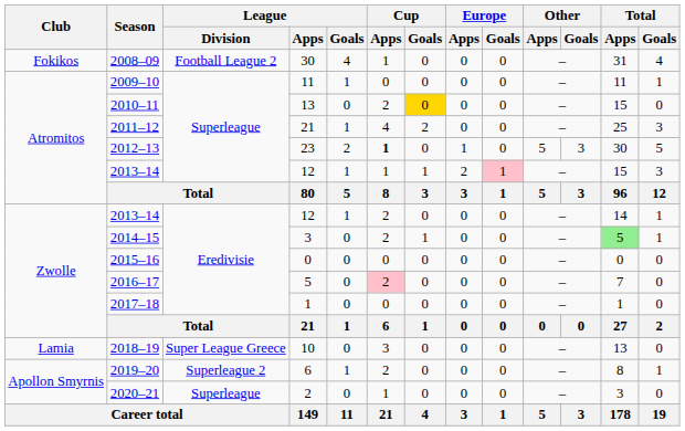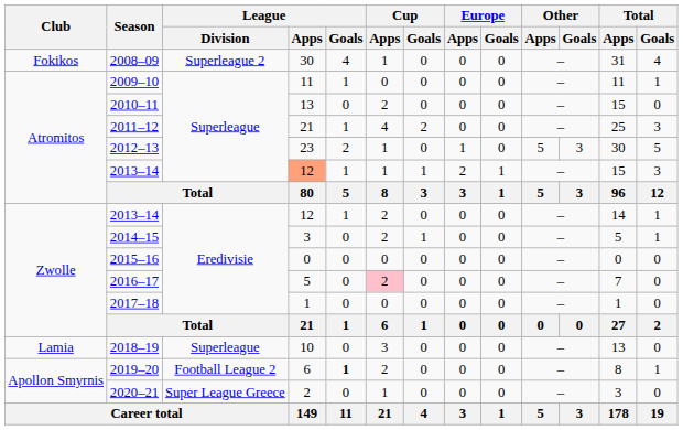 <table class="wikitable" style="text-align: center">
 <tr>
 <th rowspan=2>Club</th>
 <th rowspan=2>Season</th>
 <th colspan=3>League</th>
 <th colspan=2>Cup</th>
 <th colspan=2><a href='#'>Europe</a></th>
 <th colspan=2>Other</th>
 <th colspan=2>Total</th>
 </tr>
 <tr>
 <th>Division</th>
 <th>Apps</th>
 <th>Goals</th>
 <th>Apps</th>
 <th>Goals</th>
 <th>Apps</th>
 <th>Goals</th>
 <th>Apps</th>
 <th>Goals</th>
 <th>Apps</th>
 <th>Goals</th>
 </tr>
 <tr>
 <td><a href='#'>Fokikos</a></td>
 <td><a href='#'>2008–09</a></td>
-<td><a href='#'>Football League 2</a></td>
+<td><a href='#'>Superleague 2</a></td>
 <td>30</td>
 <td>4</td>
 <td>1</td>
 <td>0</td>
 <td>0</td>
 <td>0</td>
 <td colspan=2>–</td>
 <td>31</td>
 <td>4</td>
 </tr>
 <tr>
 <td rowspan=6><a href='#'>Atromitos</a></td>
 <td><a href='#'>2009–10</a></td>
 <td rowspan=5><a href='#'>Superleague</a></td>
 <td>11</td>
 <td>1</td>
 <td>0</td>
 <td>0</td>
 <td>0</td>
 <td>0</td>
 <td colspan=2>–</td>
 <td>11</td>
 <td>1</td>
 </tr>
 <tr>
 <td><a href='#'>2010–11</a></td>
 <td>13</td>
 <td>0</td>
 <td>2</td>
-<td style="background: gold;">0</td>
+<td>0</td>
 <td>0</td>
 <td>0</td>
 <td colspan=2>–</td>
 <td>15</td>
 <td>0</td>
 </tr>
 <tr>
 <td><a href='#'>2011–12</a></td>
 <td>21</td>
 <td>1</td>
 <td>4</td>
 <td>2</td>
 <td>0</td>
 <td>0</td>
 <td colspan=2>–</td>
 <td>25</td>
 <td>3</td>
 </tr>
 <tr>
 <td><a href='#'>2012–13</a></td>
 <td>23</td>
 <td>2</td>
-<td><strong>1</strong></td>
+<td>1</td>
 <td>0</td>
 <td>1</td>
 <td>0</td>
 <td>5</td>
 <td>3</td>
 <td>30</td>
 <td>5</td>
 </tr>
 <tr>
 <td><a href='#'>2013–14</a></td>
-<td>12</td>
+<td style="background: lightsalmon;">12</td>
 <td>1</td>
 <td>1</td>
 <td>1</td>
 <td>2</td>
-<td style="background: pink;">1</td>
+<td>1</td>
 <td colspan=2>–</td>
 <td>15</td>
 <td>3</td>
 </tr>
 <tr>
 <th colspan=2>Total</th>
 <th>80</th>
 <th>5</th>
 <th>8</th>
 <th>3</th>
 <th>3</th>
 <th>1</th>
 <th>5</th>
 <th>3</th>
 <th>96</th>
 <th>12</th>
 </tr>
 <tr>
 <td rowspan=6><a href='#'>Zwolle</a></td>
 <td><a href='#'>2013–14</a></td>
 <td rowspan=5><a href='#'>Eredivisie</a></td>
 <td>12</td>
 <td>1</td>
 <td>2</td>
 <td>0</td>
 <td>0</td>
 <td>0</td>
 <td colspan=2>–</td>
 <td>14</td>
 <td>1</td>
 </tr>
 <tr>
 <td><a href='#'>2014–15</a></td>
 <td>3</td>
 <td>0</td>
 <td>2</td>
 <td>1</td>
 <td>0</td>
 <td>0</td>
 <td colspan=2>–</td>
-<td style="background: lightgreen;">5</td>
+<td>5</td>
 <td>1</td>
 </tr>
 <tr>
 <td><a href='#'>2015–16</a></td>
 <td>0</td>
 <td>0</td>
 <td>0</td>
 <td>0</td>
 <td>0</td>
 <td>0</td>
 <td colspan=2>–</td>
 <td>0</td>
 <td>0</td>
 </tr>
 <tr>
 <td><a href='#'>2016–17</a></td>
 <td>5</td>
 <td>0</td>
 <td style="background: pink;">2</td>
 <td>0</td>
 <td>0</td>
 <td>0</td>
 <td colspan=2>–</td>
 <td>7</td>
 <td>0</td>
 </tr>
 <tr>
 <td><a href='#'>2017–18</a></td>
 <td>1</td>
 <td>0</td>
 <td>0</td>
 <td>0</td>
 <td>0</td>
 <td>0</td>
 <td colspan=2>–</td>
 <td>1</td>
 <td>0</td>
 </tr>
 <tr>
 <th colspan=2>Total</th>
 <th>21</th>
 <th>1</th>
 <th>6</th>
 <th>1</th>
 <th>0</th>
 <th>0</th>
 <th>0</th>
 <th>0</th>
 <th>27</th>
 <th>2</th>
 </tr>
 <tr>
 <td><a href='#'>Lamia</a></td>
 <td><a href='#'>2018–19</a></td>
-<td><a href='#'>Super League Greece</a></td>
+<td><a href='#'>Superleague</a></td>
 <td>10</td>
 <td>0</td>
 <td>3</td>
 <td>0</td>
 <td>0</td>
 <td>0</td>
 <td colspan=2>–</td>
 <td>13</td>
 <td>0</td>
 </tr>
 <tr>
 <td rowspan=2><a href='#'>Apollon Smyrnis</a></td>
 <td><a href='#'>2019–20</a></td>
-<td><a href='#'>Superleague 2</a></td>
+<td><a href='#'>Football League 2</a></td>
 <td>6</td>
-<td>1</td>
+<td><strong>1</strong></td>
 <td>2</td>
 <td>0</td>
 <td>0</td>
 <td>0</td>
 <td colspan=2>–</td>
 <td>8</td>
 <td>1</td>
 </tr>
 <tr>
 <td><a href='#'>2020–21</a></td>
-<td><a href='#'>Superleague</a></td>
+<td><a href='#'>Super League Greece</a></td>
 <td>2</td>
 <td>0</td>
 <td>1</td>
 <td>0</td>
 <td>0</td>
 <td>0</td>
 <td colspan=2>–</td>
 <td>3</td>
 <td>0</td>
 </tr>
 <tr>
 <th colspan=3>Career total</th>
 <th>149</th>
 <th>11</th>
 <th>21</th>
 <th>4</th>
 <th>3</th>
 <th>1</th>
 <th>5</th>
 <th>3</th>
 <th>178</th>
 <th>19</th>
 </tr>
 </table>
